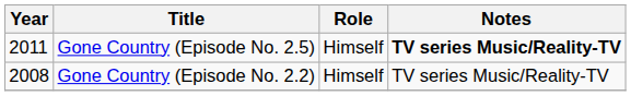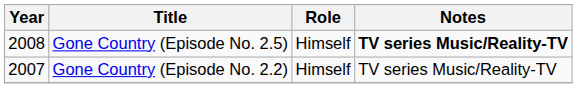 <table class="wikitable">
 <tr>
 <th>Year</th>
 <th>Title</th>
 <th>Role</th>
 <th>Notes</th>
 </tr>
 <tr>
-<td>2011</td>
+<td>2008</td>
 <td><a href='#'>Gone Country</a> (Episode No. 2.5)</td>
 <td>Himself</td>
 <td><strong>TV series Music/Reality-TV</strong></td>
 </tr>
 <tr>
-<td>2008</td>
+<td>2007</td>
 <td><a href='#'>Gone Country</a> (Episode No. 2.2)</td>
 <td>Himself</td>
 <td>TV series Music/Reality-TV</td>
 </tr>
 <tr>
 </tr>
 </table>
